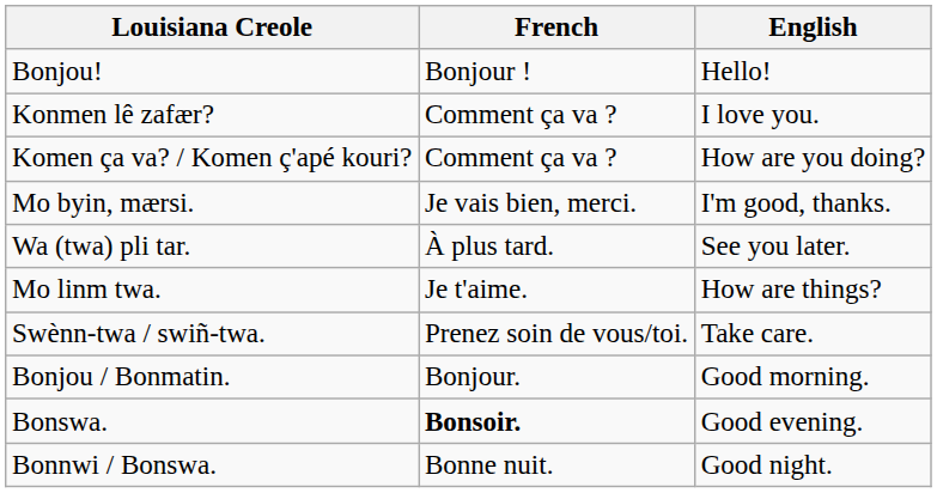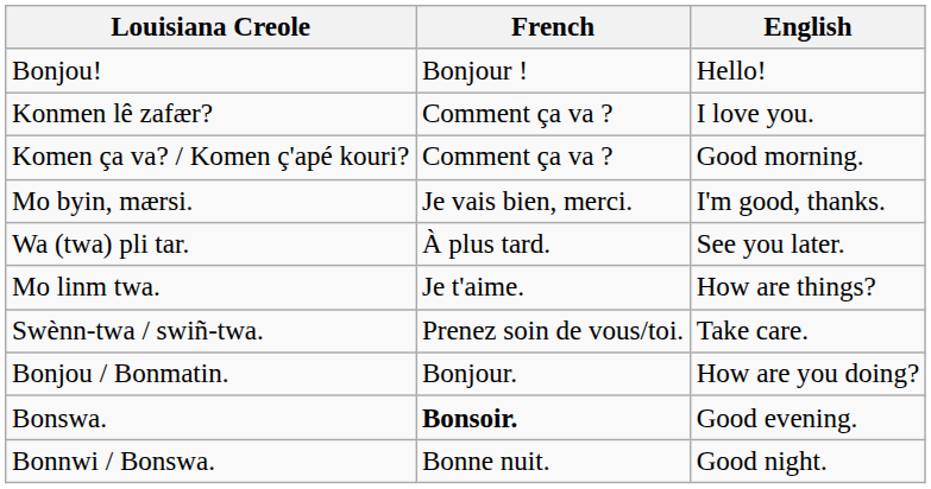 <table class="wikitable">
 <tr>
 <th>Louisiana Creole</th>
 <th>French</th>
 <th>English</th>
 </tr>
 <tr>
 <td>Bonjou!</td>
 <td>Bonjour !</td>
 <td>Hello!</td>
 </tr>
 <tr>
 <td>Konmen lê zafær?</td>
 <td>Comment ça va ?</td>
 <td>I love you.</td>
 </tr>
 <tr>
 <td>Komen ça va? / Komen ç'apé kouri?</td>
 <td>Comment ça va ?</td>
-<td>How are you doing?</td>
+<td>Good morning.</td>
 </tr>
 <tr>
 <td>Mo byin, mærsi.</td>
 <td>Je vais bien, merci.</td>
 <td>I'm good, thanks.</td>
 </tr>
 <tr>
 <td>Wa (twa) pli tar.</td>
 <td>À plus tard.</td>
 <td>See you later.</td>
 </tr>
 <tr>
 <td>Mo linm twa.</td>
 <td>Je t'aime.</td>
 <td>How are things?</td>
 </tr>
 <tr>
 <td>Swènn-twa / swiñ-twa.</td>
 <td>Prenez soin de vous/toi.</td>
 <td>Take care.</td>
 </tr>
 <tr>
 <td>Bonjou / Bonmatin.</td>
 <td>Bonjour.</td>
-<td>Good morning.</td>
+<td>How are you doing?</td>
 </tr>
 <tr>
 <td>Bonswa.</td>
 <td><strong>Bonsoir.</strong></td>
 <td>Good evening.</td>
 </tr>
 <tr>
 <td>Bonnwi / Bonswa.</td>
 <td>Bonne nuit.</td>
 <td>Good night.</td>
 </tr>
 </table>
